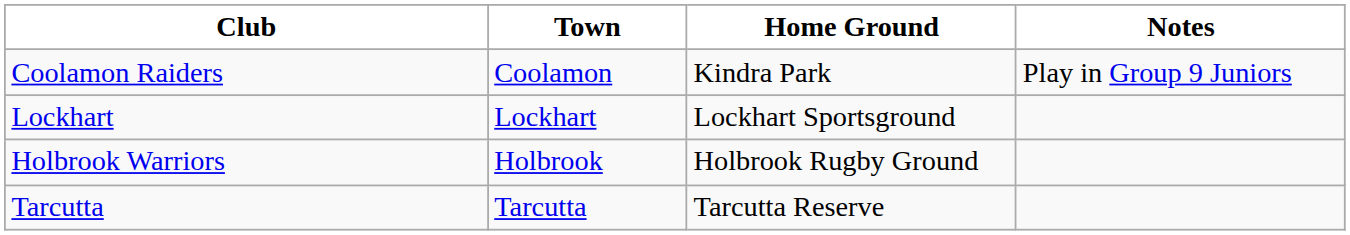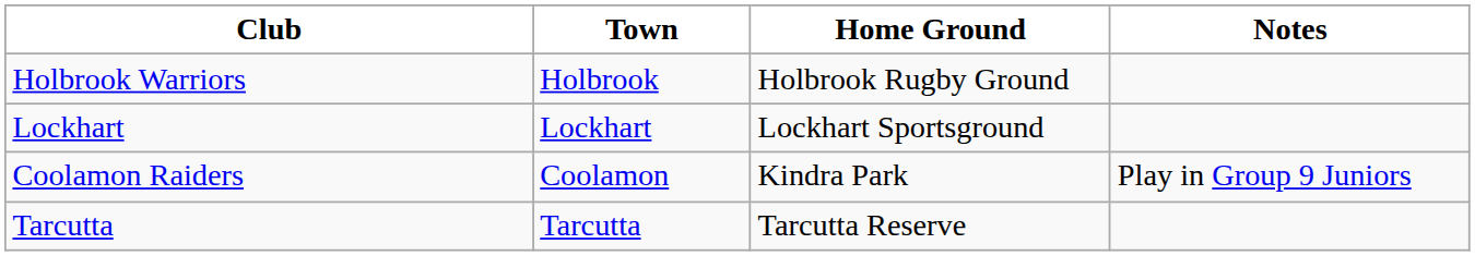 <table class="wikitable" style="width: 60%">
 <tr>
 <th style="background:white; width:22%">Club</th>
 <th style="background:white; width:8%">Town</th>
 <th style="background:white; width:15%">Home Ground</th>
 <th style="background:white; width:15%">Notes</th>
 </tr>
 <tr>
-<td> <a href='#'>Coolamon Raiders</a></td>
-<td><a href='#'>Coolamon</a></td>
-<td>Kindra Park</td>
-<td>Play in <a href='#'>Group 9 Juniors</a></td>
+<td> <a href='#'>Holbrook Warriors</a></td>
+<td><a href='#'>Holbrook</a></td>
+<td>Holbrook Rugby Ground</td>
+<td></td>
 </tr>
 <tr>
 <td> <a href='#'>Lockhart</a></td>
 <td><a href='#'>Lockhart</a></td>
 <td>Lockhart Sportsground</td>
 <td></td>
 </tr>
 <tr>
-<td> <a href='#'>Holbrook Warriors</a></td>
-<td><a href='#'>Holbrook</a></td>
-<td>Holbrook Rugby Ground</td>
-<td></td>
+<td> <a href='#'>Coolamon Raiders</a></td>
+<td><a href='#'>Coolamon</a></td>
+<td>Kindra Park</td>
+<td>Play in <a href='#'>Group 9 Juniors</a></td>
 </tr>
 <tr>
 <td> <a href='#'>Tarcutta</a></td>
 <td><a href='#'>Tarcutta</a></td>
 <td>Tarcutta Reserve</td>
 <td></td>
 </tr>
 </table>
